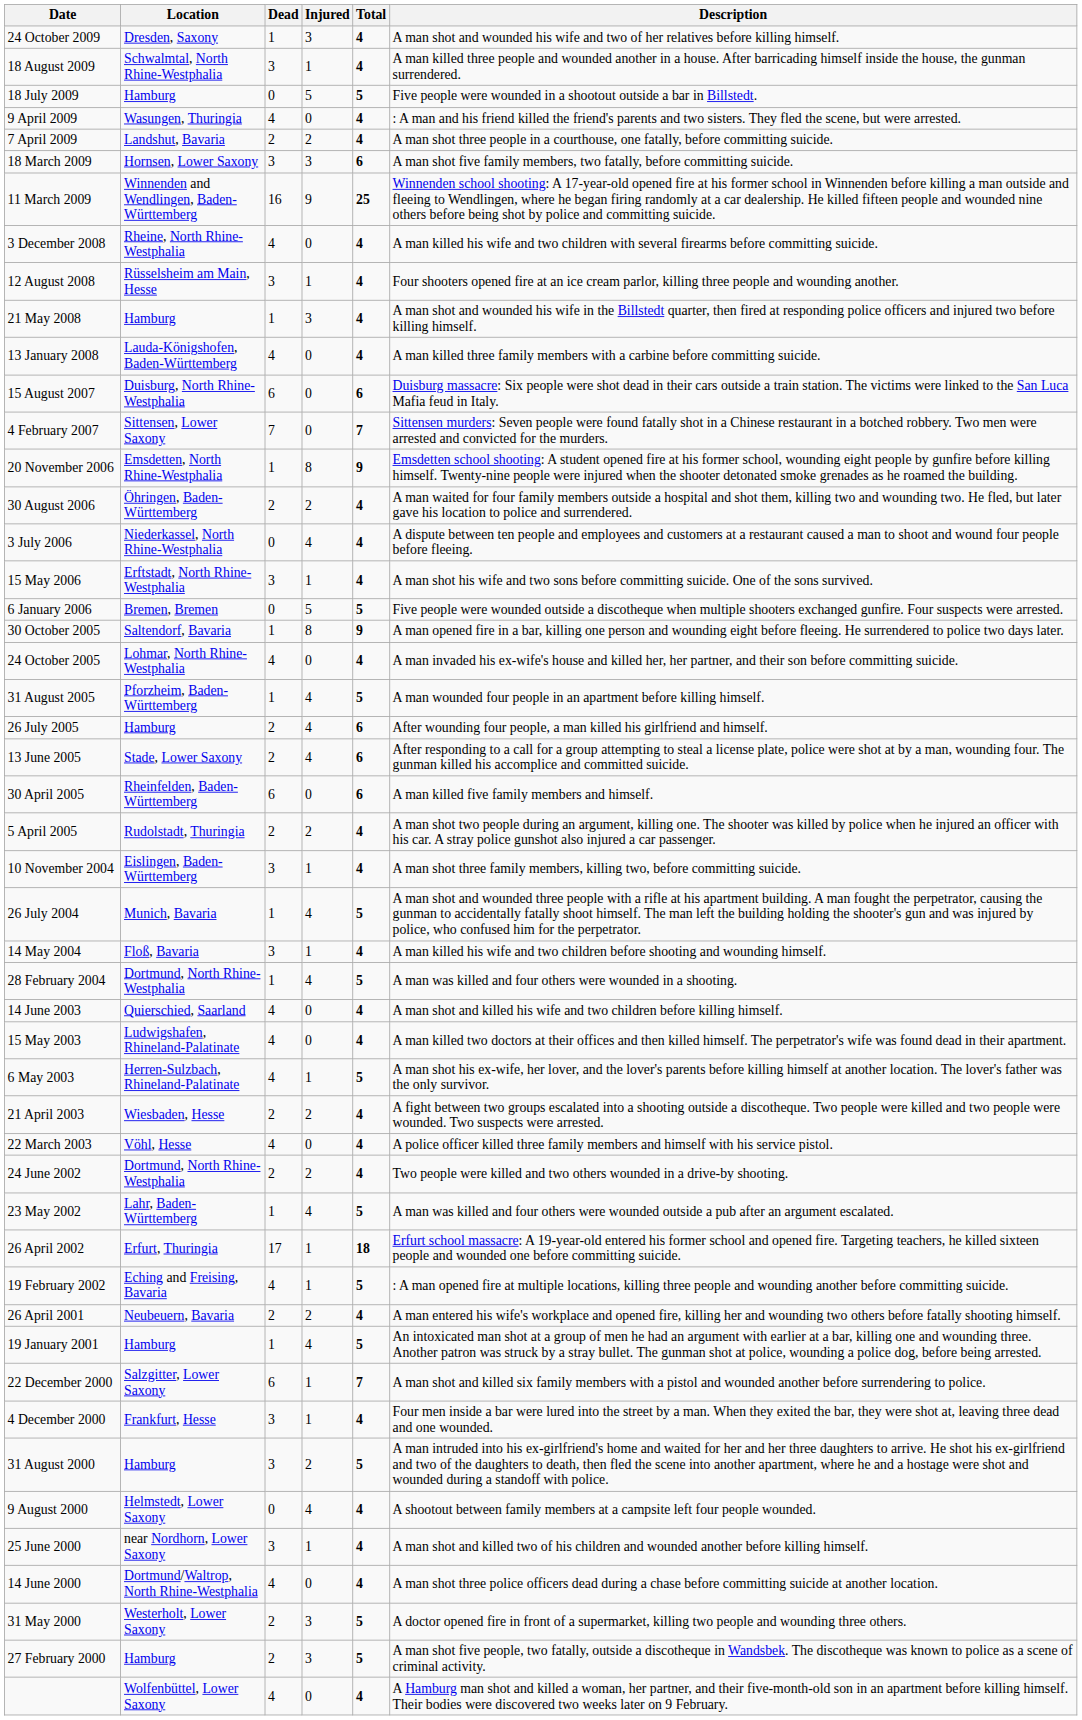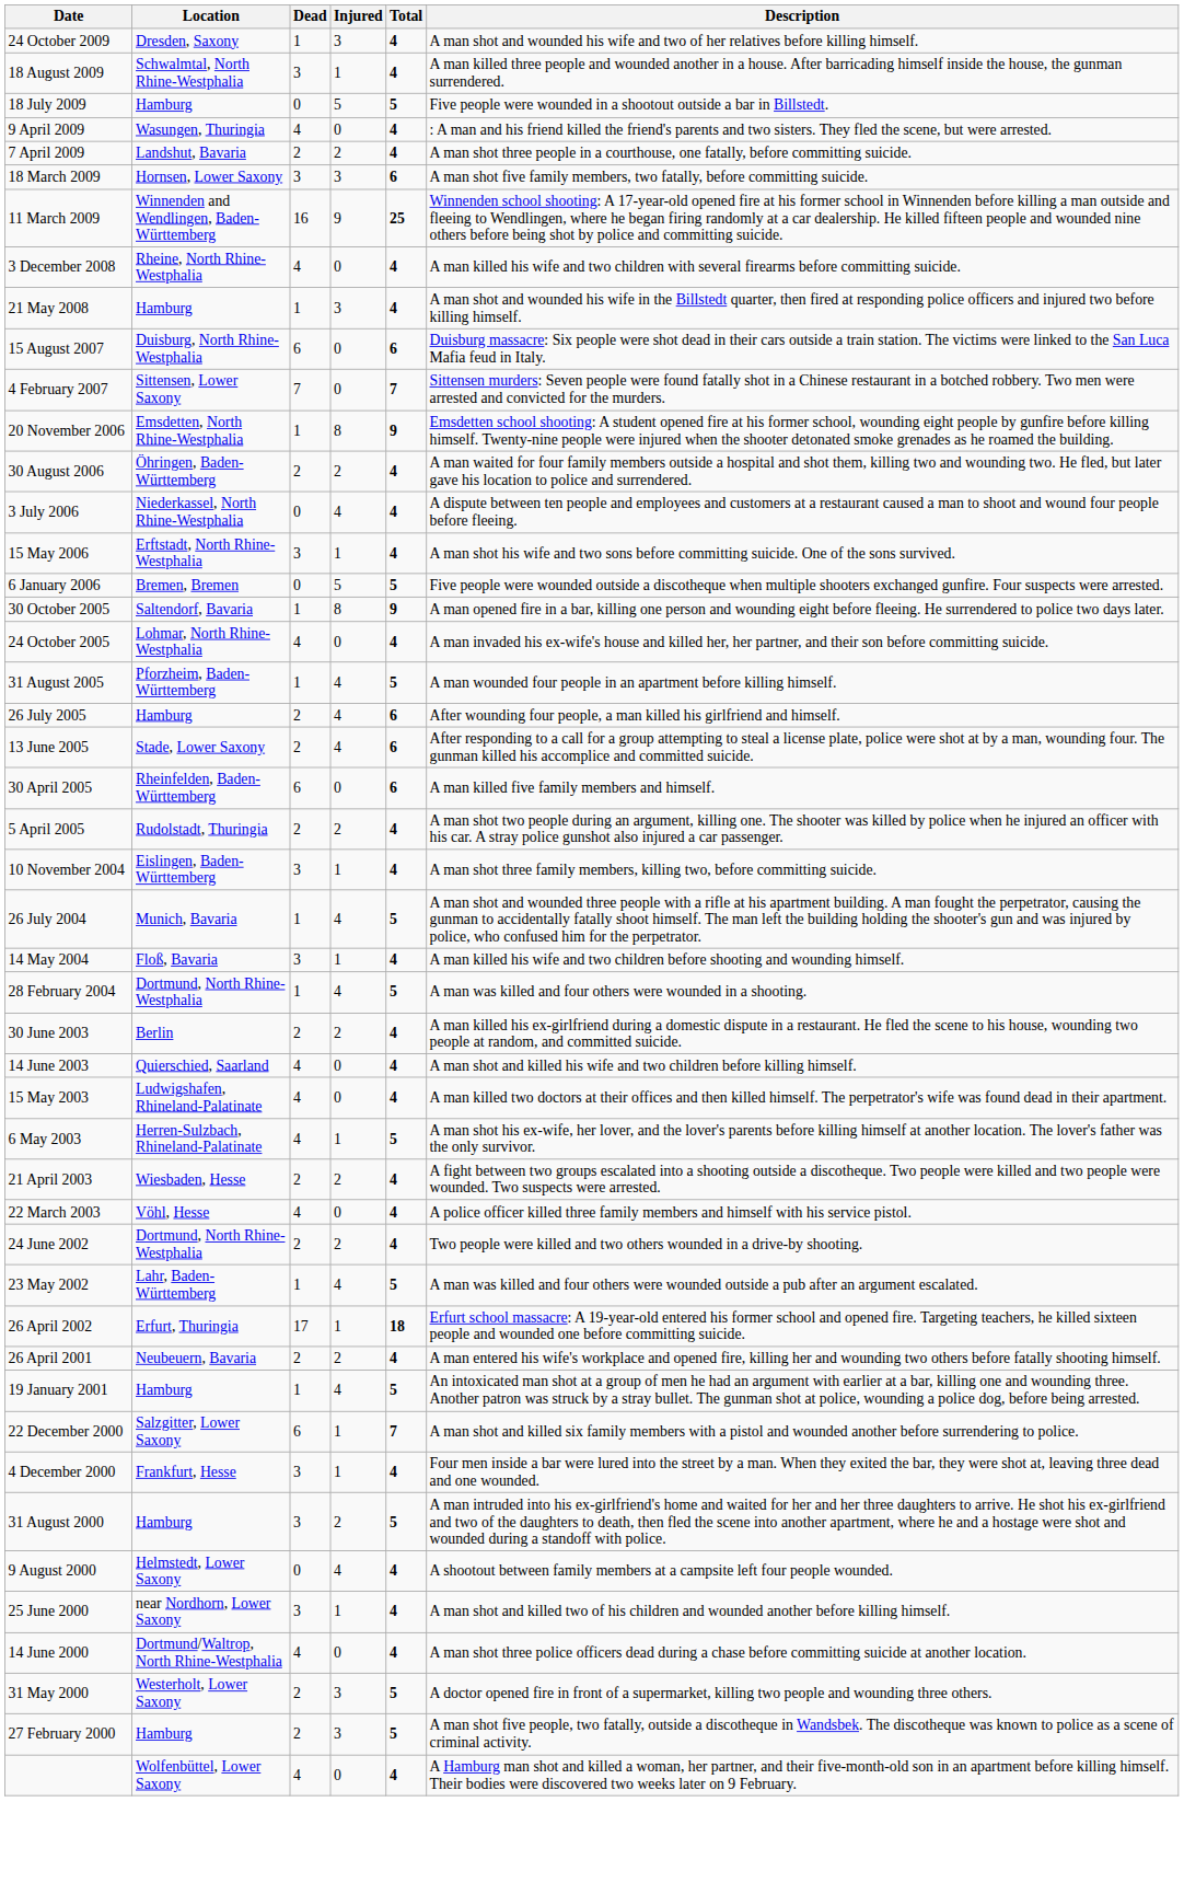 <table class="wikitable sortable">
 <tr>
 <th scope="col" style="width: 8rem;">Date</th>
 <th scope="col" style="width: 10rem;">Location</th>
 <th data-sort-type=number>Dead</th>
 <th data-sort-type=number>Injured</th>
 <th data-sort-type=number>Total</th>
 <th class=unsortable>Description</th>
 </tr>
 <tr>
 <td>24 October 2009</td>
 <td><a href='#'>Dresden</a>, <a href='#'>Saxony</a></td>
 <td>1</td>
 <td>3</td>
 <td><strong>4</strong></td>
 <td>A man shot and wounded his wife and two of her relatives before killing himself.</td>
 </tr>
 <tr>
 <td>18 August 2009</td>
 <td><a href='#'>Schwalmtal</a>, <a href='#'>North Rhine-Westphalia</a></td>
 <td>3</td>
 <td>1</td>
 <td><strong>4</strong></td>
 <td>A man killed three people and wounded another in a house. After barricading himself inside the house, the gunman surrendered.</td>
 </tr>
 <tr>
 <td>18 July 2009</td>
 <td><a href='#'>Hamburg</a></td>
 <td>0</td>
 <td>5</td>
 <td><strong>5</strong></td>
 <td>Five people were wounded in a shootout outside a bar in <a href='#'>Billstedt</a>.</td>
 </tr>
 <tr>
 <td>9 April 2009</td>
 <td><a href='#'>Wasungen</a>, <a href='#'>Thuringia</a></td>
 <td>4</td>
 <td>0</td>
 <td><strong>4</strong></td>
 <td>: A man and his friend killed the friend's parents and two sisters. They fled the scene, but were arrested.</td>
 </tr>
 <tr>
 <td>7 April 2009</td>
 <td><a href='#'>Landshut</a>, <a href='#'>Bavaria</a></td>
 <td>2</td>
 <td>2</td>
 <td><strong>4</strong></td>
 <td>A man shot three people in a courthouse, one fatally, before committing suicide.</td>
 </tr>
 <tr>
 <td>18 March 2009</td>
 <td><a href='#'>Hornsen</a>, <a href='#'>Lower Saxony</a></td>
 <td>3</td>
 <td>3</td>
 <td><strong>6</strong></td>
 <td>A man shot five family members, two fatally, before committing suicide.</td>
 </tr>
 <tr>
 <td>11 March 2009</td>
 <td><a href='#'>Winnenden</a> and <a href='#'>Wendlingen</a>, <a href='#'>Baden-Württemberg</a></td>
 <td>16</td>
 <td>9</td>
 <td><strong>25</strong></td>
 <td><a href='#'>Winnenden school shooting</a>: A 17-year-old opened fire at his former school in Winnenden before killing a man outside and fleeing to Wendlingen, where he began firing randomly at a car dealership. He killed fifteen people and wounded nine others before being shot by police and committing suicide.</td>
 </tr>
 <tr>
 <td>3 December 2008</td>
 <td><a href='#'>Rheine</a>, <a href='#'>North Rhine-Westphalia</a></td>
 <td>4</td>
 <td>0</td>
 <td><strong>4</strong></td>
 <td>A man killed his wife and two children with several firearms before committing suicide.</td>
 </tr>
 <tr>
-<td>12 August 2008</td>
-<td><a href='#'>Rüsselsheim am Main</a>, <a href='#'>Hesse</a></td>
-<td>3</td>
-<td>1</td>
-<td><strong>4</strong></td>
-<td>Four shooters opened fire at an ice cream parlor, killing three people and wounding another.</td>
-</tr>
-<tr>
 <td>21 May 2008</td>
 <td><a href='#'>Hamburg</a></td>
 <td>1</td>
 <td>3</td>
 <td><strong>4</strong></td>
 <td>A man shot and wounded his wife in the <a href='#'>Billstedt</a> quarter, then fired at responding police officers and injured two before killing himself.</td>
-</tr>
-<tr>
-<td>13 January 2008</td>
-<td><a href='#'>Lauda-Königshofen</a>, <a href='#'>Baden-Württemberg</a></td>
-<td>4</td>
-<td>0</td>
-<td><strong>4</strong></td>
-<td>A man killed three family members with a carbine before committing suicide.</td>
 </tr>
 <tr>
 <td>15 August 2007</td>
 <td><a href='#'>Duisburg</a>, <a href='#'>North Rhine-Westphalia</a></td>
 <td>6</td>
 <td>0</td>
 <td><strong>6</strong></td>
 <td><a href='#'>Duisburg massacre</a>: Six people were shot dead in their cars outside a train station. The victims were linked to the <a href='#'>San Luca</a> Mafia feud in Italy.</td>
 </tr>
 <tr>
 <td>4 February 2007</td>
 <td><a href='#'>Sittensen</a>, <a href='#'>Lower Saxony</a></td>
 <td>7</td>
 <td>0</td>
 <td><strong>7</strong></td>
 <td><a href='#'>Sittensen murders</a>: Seven people were found fatally shot in a Chinese restaurant in a botched robbery. Two men were arrested and convicted for the murders.</td>
 </tr>
 <tr>
 <td>20 November 2006</td>
 <td><a href='#'>Emsdetten</a>, <a href='#'>North Rhine-Westphalia</a></td>
 <td>1</td>
 <td>8</td>
 <td><strong>9</strong></td>
 <td><a href='#'>Emsdetten school shooting</a>: A student opened fire at his former school, wounding eight people by gunfire before killing himself. Twenty-nine people were injured when the shooter detonated smoke grenades as he roamed the building.</td>
 </tr>
 <tr>
 <td>30 August 2006</td>
 <td><a href='#'>Öhringen</a>, <a href='#'>Baden-Württemberg</a></td>
 <td>2</td>
 <td>2</td>
 <td><strong>4</strong></td>
 <td>A man waited for four family members outside a hospital and shot them, killing two and wounding two. He fled, but later gave his location to police and surrendered.</td>
 </tr>
 <tr>
 <td>3 July 2006</td>
 <td><a href='#'>Niederkassel</a>, <a href='#'>North Rhine-Westphalia</a></td>
 <td>0</td>
 <td>4</td>
 <td><strong>4</strong></td>
 <td>A dispute between ten people and employees and customers at a restaurant caused a man to shoot and wound four people before fleeing.</td>
 </tr>
 <tr>
 <td>15 May 2006</td>
 <td><a href='#'>Erftstadt</a>, <a href='#'>North Rhine-Westphalia</a></td>
 <td>3</td>
 <td>1</td>
 <td><strong>4</strong></td>
 <td>A man shot his wife and two sons before committing suicide. One of the sons survived.</td>
 </tr>
 <tr>
 <td>6 January 2006</td>
 <td><a href='#'>Bremen</a>, <a href='#'>Bremen</a></td>
 <td>0</td>
 <td>5</td>
 <td><strong>5</strong></td>
 <td>Five people were wounded outside a discotheque when multiple shooters exchanged gunfire. Four suspects were arrested.</td>
 </tr>
 <tr>
 <td>30 October 2005</td>
 <td><a href='#'>Saltendorf</a>, <a href='#'>Bavaria</a></td>
 <td>1</td>
 <td>8</td>
 <td><strong>9</strong></td>
 <td>A man opened fire in a bar, killing one person and wounding eight before fleeing. He surrendered to police two days later.</td>
 </tr>
 <tr>
 <td>24 October 2005</td>
 <td><a href='#'>Lohmar</a>, <a href='#'>North Rhine-Westphalia</a></td>
 <td>4</td>
 <td>0</td>
 <td><strong>4</strong></td>
 <td>A man invaded his ex-wife's house and killed her, her partner, and their son before committing suicide.</td>
 </tr>
 <tr>
 <td>31 August 2005</td>
 <td><a href='#'>Pforzheim</a>, <a href='#'>Baden-Württemberg</a></td>
 <td>1</td>
 <td>4</td>
 <td><strong>5</strong></td>
 <td>A man wounded four people in an apartment before killing himself.</td>
 </tr>
 <tr>
 <td>26 July 2005</td>
 <td><a href='#'>Hamburg</a></td>
 <td>2</td>
 <td>4</td>
 <td><strong>6</strong></td>
 <td>After wounding four people, a man killed his girlfriend and himself.</td>
 </tr>
 <tr>
 <td>13 June 2005</td>
 <td><a href='#'>Stade</a>, <a href='#'>Lower Saxony</a></td>
 <td>2</td>
 <td>4</td>
 <td><strong>6</strong></td>
 <td>After responding to a call for a group attempting to steal a license plate, police were shot at by a man, wounding four. The gunman killed his accomplice and committed suicide.</td>
 </tr>
 <tr>
 <td>30 April 2005</td>
 <td><a href='#'>Rheinfelden</a>, <a href='#'>Baden-Württemberg</a></td>
 <td>6</td>
 <td>0</td>
 <td><strong>6</strong></td>
 <td>A man killed five family members and himself.</td>
 </tr>
 <tr>
 <td>5 April 2005</td>
 <td><a href='#'>Rudolstadt</a>, <a href='#'>Thuringia</a></td>
 <td>2</td>
 <td>2</td>
 <td><strong>4</strong></td>
 <td>A man shot two people during an argument, killing one. The shooter was killed by police when he injured an officer with his car. A stray police gunshot also injured a car passenger.</td>
 </tr>
 <tr>
 <td>10 November 2004</td>
 <td><a href='#'>Eislingen</a>, <a href='#'>Baden-Württemberg</a></td>
 <td>3</td>
 <td>1</td>
 <td><strong>4</strong></td>
 <td>A man shot three family members, killing two, before committing suicide.</td>
 </tr>
 <tr>
 <td>26 July 2004</td>
 <td><a href='#'>Munich</a>, <a href='#'>Bavaria</a></td>
 <td>1</td>
 <td>4</td>
 <td><strong>5</strong></td>
 <td>A man shot and wounded three people with a rifle at his apartment building. A man fought the perpetrator, causing the gunman to accidentally fatally shoot himself. The man left the building holding the shooter's gun and was injured by police, who confused him for the perpetrator.</td>
 </tr>
 <tr>
 <td>14 May 2004</td>
 <td><a href='#'>Floß</a>, <a href='#'>Bavaria</a></td>
 <td>3</td>
 <td>1</td>
 <td><strong>4</strong></td>
 <td>A man killed his wife and two children before shooting and wounding himself.</td>
 </tr>
 <tr>
 <td>28 February 2004</td>
 <td><a href='#'>Dortmund</a>, <a href='#'>North Rhine-Westphalia</a></td>
 <td>1</td>
 <td>4</td>
 <td><strong>5</strong></td>
 <td>A man was killed and four others were wounded in a shooting.</td>
 </tr>
 <tr>
+<td>30 June 2003</td>
+<td><a href='#'>Berlin</a></td>
+<td>2</td>
+<td>2</td>
+<td><strong>4</strong></td>
+<td>A man killed his ex-girlfriend during a domestic dispute in a restaurant. He fled the scene to his house, wounding two people at random, and committed suicide.</td>
+</tr>
+<tr>
 <td>14 June 2003</td>
 <td><a href='#'>Quierschied</a>, <a href='#'>Saarland</a></td>
 <td>4</td>
 <td>0</td>
 <td><strong>4</strong></td>
 <td>A man shot and killed his wife and two children before killing himself.</td>
 </tr>
 <tr>
 <td>15 May 2003</td>
 <td><a href='#'>Ludwigshafen</a>, <a href='#'>Rhineland-Palatinate</a></td>
 <td>4</td>
 <td>0</td>
 <td><strong>4</strong></td>
 <td>A man killed two doctors at their offices and then killed himself. The perpetrator's wife was found dead in their apartment.</td>
 </tr>
 <tr>
 <td>6 May 2003</td>
 <td><a href='#'>Herren-Sulzbach</a>, <a href='#'>Rhineland-Palatinate</a></td>
 <td>4</td>
 <td>1</td>
 <td><strong>5</strong></td>
 <td>A man shot his ex-wife, her lover, and the lover's parents before killing himself at another location. The lover's father was the only survivor.</td>
 </tr>
 <tr>
 <td>21 April 2003</td>
 <td><a href='#'>Wiesbaden</a>, <a href='#'>Hesse</a></td>
 <td>2</td>
 <td>2</td>
 <td><strong>4</strong></td>
 <td>A fight between two groups escalated into a shooting outside a discotheque. Two people were killed and two people were wounded. Two suspects were arrested.</td>
 </tr>
 <tr>
 <td>22 March 2003</td>
 <td><a href='#'>Vöhl</a>, <a href='#'>Hesse</a></td>
 <td>4</td>
 <td>0</td>
 <td><strong>4</strong></td>
 <td>A police officer killed three family members and himself with his service pistol.</td>
 </tr>
 <tr>
 <td>24 June 2002</td>
 <td><a href='#'>Dortmund</a>, <a href='#'>North Rhine-Westphalia</a></td>
 <td>2</td>
 <td>2</td>
 <td><strong>4</strong></td>
 <td>Two people were killed and two others wounded in a drive-by shooting.</td>
 </tr>
 <tr>
 <td>23 May 2002</td>
 <td><a href='#'>Lahr</a>, <a href='#'>Baden-Württemberg</a></td>
 <td>1</td>
 <td>4</td>
 <td><strong>5</strong></td>
 <td>A man was killed and four others were wounded outside a pub after an argument escalated.</td>
 </tr>
 <tr>
 <td>26 April 2002</td>
 <td><a href='#'>Erfurt</a>, <a href='#'>Thuringia</a></td>
 <td>17</td>
 <td>1</td>
 <td><strong>18</strong></td>
 <td><a href='#'>Erfurt school massacre</a>: A 19-year-old entered his former school and opened fire. Targeting teachers, he killed sixteen people and wounded one before committing suicide.</td>
-</tr>
-<tr>
-<td>19 February 2002</td>
-<td><a href='#'>Eching</a> and <a href='#'>Freising</a>, <a href='#'>Bavaria</a></td>
-<td>4</td>
-<td>1</td>
-<td><strong>5</strong></td>
-<td>: A man opened fire at multiple locations, killing three people and wounding another before committing suicide.</td>
 </tr>
 <tr>
 <td>26 April 2001</td>
 <td><a href='#'>Neubeuern</a>, <a href='#'>Bavaria</a></td>
 <td>2</td>
 <td>2</td>
 <td><strong>4</strong></td>
 <td>A man entered his wife's workplace and opened fire, killing her and wounding two others before fatally shooting himself.</td>
 </tr>
 <tr>
 <td>19 January 2001</td>
 <td><a href='#'>Hamburg</a></td>
 <td>1</td>
 <td>4</td>
 <td><strong>5</strong></td>
 <td>An intoxicated man shot at a group of men he had an argument with earlier at a bar, killing one and wounding three. Another patron was struck by a stray bullet. The gunman shot at police, wounding a police dog, before being arrested.</td>
 </tr>
 <tr>
 <td>22 December 2000</td>
 <td><a href='#'>Salzgitter</a>, <a href='#'>Lower Saxony</a></td>
 <td>6</td>
 <td>1</td>
 <td><strong>7</strong></td>
 <td>A man shot and killed six family members with a pistol and wounded another before surrendering to police.</td>
 </tr>
 <tr>
 <td>4 December 2000</td>
 <td><a href='#'>Frankfurt</a>, <a href='#'>Hesse</a></td>
 <td>3</td>
 <td>1</td>
 <td><strong>4</strong></td>
 <td>Four men inside a bar were lured into the street by a man. When they exited the bar, they were shot at, leaving three dead and one wounded.</td>
 </tr>
 <tr>
 <td>31 August 2000</td>
 <td><a href='#'>Hamburg</a></td>
 <td>3</td>
 <td>2</td>
 <td><strong>5</strong></td>
 <td>A man intruded into his ex-girlfriend's home and waited for her and her three daughters to arrive. He shot his ex-girlfriend and two of the daughters to death, then fled the scene into another apartment, where he and a hostage were shot and wounded during a standoff with police.</td>
 </tr>
 <tr>
 <td>9 August 2000</td>
 <td><a href='#'>Helmstedt</a>, <a href='#'>Lower Saxony</a></td>
 <td>0</td>
 <td>4</td>
 <td><strong>4</strong></td>
 <td>A shootout between family members at a campsite left four people wounded.</td>
 </tr>
 <tr>
 <td>25 June 2000</td>
 <td>near <a href='#'>Nordhorn</a>, <a href='#'>Lower Saxony</a></td>
 <td>3</td>
 <td>1</td>
 <td><strong>4</strong></td>
 <td>A man shot and killed two of his children and wounded another before killing himself.</td>
 </tr>
 <tr>
 <td>14 June 2000</td>
 <td><a href='#'>Dortmund</a>/<a href='#'>Waltrop</a>, <a href='#'>North Rhine-Westphalia</a></td>
 <td>4</td>
 <td>0</td>
 <td><strong>4</strong></td>
 <td>A man shot three police officers dead during a chase before committing suicide at another location.</td>
 </tr>
 <tr>
 <td>31 May 2000</td>
 <td><a href='#'>Westerholt</a>, <a href='#'>Lower Saxony</a></td>
 <td>2</td>
 <td>3</td>
 <td><strong>5</strong></td>
 <td>A doctor opened fire in front of a supermarket, killing two people and wounding three others.</td>
 </tr>
 <tr>
 <td>27 February 2000</td>
 <td><a href='#'>Hamburg</a></td>
 <td>2</td>
 <td>3</td>
 <td><strong>5</strong></td>
 <td>A man shot five people, two fatally, outside a discotheque in <a href='#'>Wandsbek</a>. The discotheque was known to police as a scene of criminal activity.</td>
 </tr>
 <tr>
 <td></td>
 <td><a href='#'>Wolfenbüttel</a>, <a href='#'>Lower Saxony</a></td>
 <td>4</td>
 <td>0</td>
 <td><strong>4</strong></td>
 <td>A <a href='#'>Hamburg</a> man shot and killed a woman, her partner, and their five-month-old son in an apartment before killing himself. Their bodies were discovered two weeks later on 9 February.</td>
 </tr>
 </table>
